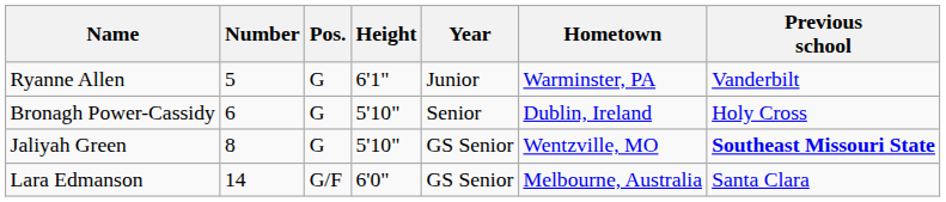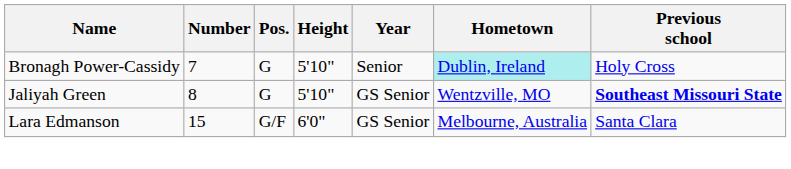 <table class="wikitable sortable" border="1">
 <tr>
 <th>Name</th>
 <th>Number</th>
 <th>Pos.</th>
 <th>Height</th>
 <th>Year</th>
 <th>Hometown</th>
 <th class="unsortable">Previous<br>school</th>
 </tr>
 <tr>
-<td>Ryanne Allen</td>
-<td>5</td>
-<td>G</td>
-<td>6'1"</td>
-<td>Junior</td>
-<td><a href='#'>Warminster, PA</a></td>
-<td><a href='#'>Vanderbilt</a></td>
-</tr>
-<tr>
 <td>Bronagh Power-Cassidy</td>
-<td>6</td>
+<td>7</td>
 <td>G</td>
 <td>5'10"</td>
 <td>Senior</td>
-<td><a href='#'>Dublin, Ireland</a></td>
+<td style="background: paleturquoise;"><a href='#'>Dublin, Ireland</a></td>
 <td><a href='#'>Holy Cross</a></td>
 </tr>
 <tr>
 <td>Jaliyah Green</td>
 <td>8</td>
 <td>G</td>
 <td>5'10"</td>
 <td>GS Senior</td>
 <td><a href='#'>Wentzville, MO</a></td>
 <td><strong><a href='#'>Southeast Missouri State</a></strong></td>
 </tr>
 <tr>
 <td>Lara Edmanson</td>
-<td>14</td>
+<td>15</td>
 <td>G/F</td>
 <td>6'0"</td>
 <td>GS Senior</td>
 <td><a href='#'>Melbourne, Australia</a></td>
 <td><a href='#'>Santa Clara</a></td>
 </tr>
 </table>
